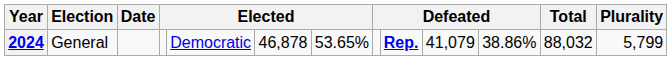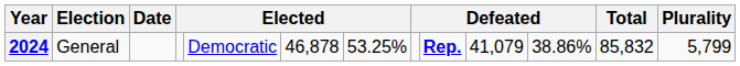 <table class=wikitable>
 <tr>
 <th>Year</th>
 <th>Election</th>
 <th>Date</th>
 <th ! colspan="4">Elected</th>
 <th ! colspan="4">Defeated</th>
 <th>Total</th>
 <th>Plurality</th>
 </tr>
 <tr>
 <th valign="top"><a href='#'>2024</a></th>
 <td valign="top">General</td>
 <td valign="top"></td>
 <td valign="top"></td>
 <td valign="top" ><a href='#'>Democratic</a></td>
 <td valign="top" align="right">46,878</td>
-<td valign="top" align="right">53.65%</td>
+<td valign="top" align="right">53.25%</td>
 <td valign="top"></td>
 <td valign="top" ><strong><a href='#'>Rep.</a></strong></td>
 <td valign="top" align="right">41,079</td>
 <td valign="top" align="right">38.86%</td>
-<td valign="top" align="right">88,032</td>
+<td valign="top" align="right">85,832</td>
 <td valign="top" align="right">5,799</td>
 </tr>
 </table>
